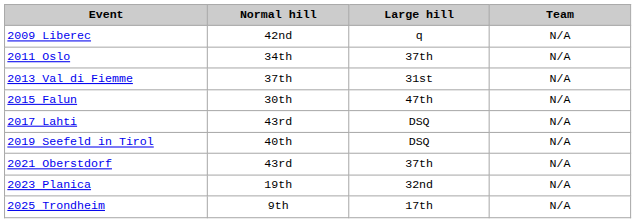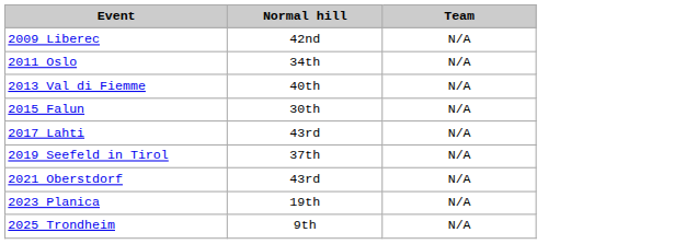 <table class="wikitable plainrowheaders" style="background:#fff; font-size:86%; line-height:15px; border:gray solid 1px; border-collapse:collapse;">
 <tr style="background:#ccc; text-align:center;">
 <th scope="col" style="background:#ccc; width:190px;">Event</th>
 <th scope="col" style="background:#ccc; width:130px;">Normal hill</th>
-<th scope="col" style="background:#ccc; width:130px;">Large hill</th>
 <th scope="col" style="background:#ccc; width:130px;">Team</th>
 </tr>
 <tr>
 <td align=left> <a href='#'>2009 Liberec</a></td>
 <td align=center>42nd</td>
-<td align=center>q</td>
 <td align=center>N/A</td>
 </tr>
 <tr>
 <td align=left> <a href='#'>2011 Oslo</a></td>
 <td align=center>34th</td>
-<td align=center>37th</td>
 <td align=center>N/A</td>
 </tr>
 <tr>
 <td align=left> <a href='#'>2013 Val di Fiemme</a></td>
-<td align=center>37th</td>
-<td align=center>31st</td>
+<td align=center>40th</td>
 <td align=center>N/A</td>
 </tr>
 <tr>
 <td align=left> <a href='#'>2015 Falun</a></td>
 <td align=center>30th</td>
-<td align=center>47th</td>
 <td align=center>N/A</td>
 </tr>
 <tr>
 <td align=left> <a href='#'>2017 Lahti</a></td>
 <td align=center>43rd</td>
-<td align=center>DSQ</td>
 <td align=center>N/A</td>
 </tr>
 <tr>
 <td align=left> <a href='#'>2019 Seefeld in Tirol</a></td>
-<td align=center>40th</td>
-<td align=center>DSQ</td>
+<td align=center>37th</td>
 <td align=center>N/A</td>
 </tr>
 <tr>
 <td align=left> <a href='#'>2021 Oberstdorf</a></td>
 <td align=center>43rd</td>
-<td align=center>37th</td>
 <td align=center>N/A</td>
 </tr>
 <tr>
 <td align=left> <a href='#'>2023 Planica</a></td>
 <td align=center>19th</td>
-<td align=center>32nd</td>
 <td align=center>N/A</td>
 </tr>
 <tr>
 <td align=left> <a href='#'>2025 Trondheim</a></td>
 <td align=center>9th</td>
-<td align=center>17th</td>
 <td align=center>N/A</td>
 </tr>
 </table>
